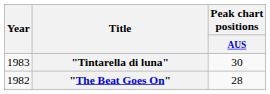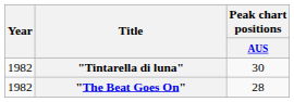 <table class="wikitable plainrowheaders" style="text-align:center;" border="1">
 <tr>
 <th scope="col" rowspan="2">Year</th>
 <th scope="col" rowspan="2" style="width:15em;">Title</th>
 <th scope="col" colspan="1">Peak chart<br>positions</th>
 </tr>
 <tr>
 <th scope="col" style="text-align:center;"><small><a href='#'>AUS</a></small><br></th>
 </tr>
 <tr>
-<td>1983</td>
+<td>1982</td>
 <th scope="row">"Tintarella di luna"</th>
 <td style="text-align:center;">30</td>
 </tr>
 <tr>
 <td>1982</td>
 <th scope="row">"<a href='#'>The Beat Goes On</a>"</th>
 <td style="text-align:center;">28</td>
 </tr>
 </table>
